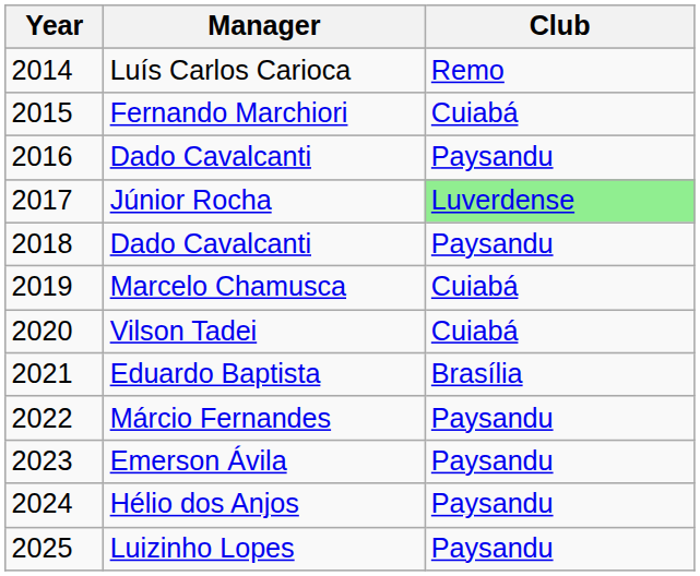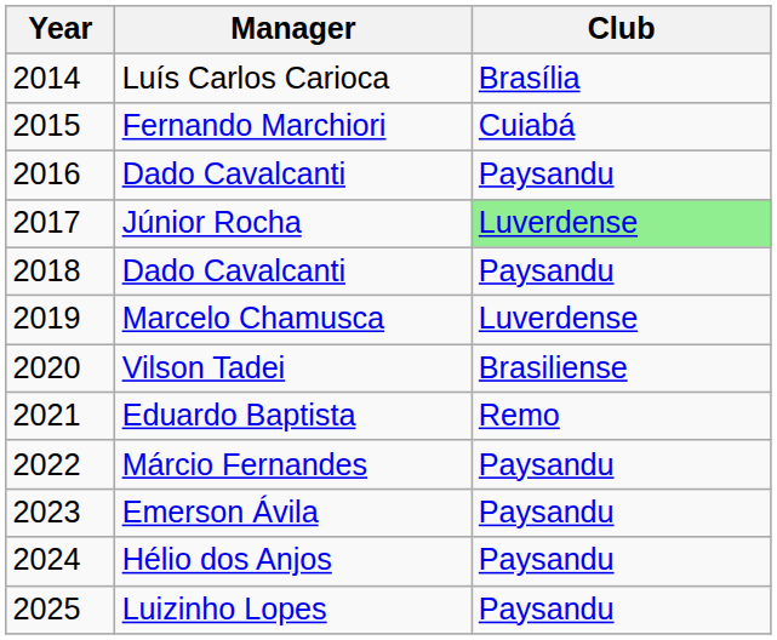 <table class="wikitable" margin-left:1em;">
 <tr>
 <th style="width:50px">Year</th>
 <th style="width:180px">Manager</th>
 <th style="width:150px">Club</th>
 </tr>
 <tr>
 <td>2014</td>
 <td>Luís Carlos Carioca</td>
-<td><a href='#'>Remo</a></td>
+<td><a href='#'>Brasília</a></td>
 </tr>
 <tr>
 <td>2015</td>
 <td><a href='#'>Fernando Marchiori</a></td>
 <td><a href='#'>Cuiabá</a></td>
 </tr>
 <tr>
 <td>2016</td>
 <td><a href='#'>Dado Cavalcanti</a></td>
 <td><a href='#'>Paysandu</a></td>
 </tr>
 <tr>
 <td>2017</td>
 <td><a href='#'>Júnior Rocha</a></td>
 <td style="background: lightgreen;"><a href='#'>Luverdense</a></td>
 </tr>
 <tr>
 <td>2018</td>
 <td><a href='#'>Dado Cavalcanti</a></td>
 <td><a href='#'>Paysandu</a></td>
 </tr>
 <tr>
 <td>2019</td>
 <td><a href='#'>Marcelo Chamusca</a></td>
-<td><a href='#'>Cuiabá</a></td>
+<td><a href='#'>Luverdense</a></td>
 </tr>
 <tr>
 <td>2020</td>
 <td><a href='#'>Vilson Tadei</a></td>
-<td><a href='#'>Cuiabá</a></td>
+<td><a href='#'>Brasiliense</a></td>
 </tr>
 <tr>
 <td>2021</td>
 <td><a href='#'>Eduardo Baptista</a></td>
-<td><a href='#'>Brasília</a></td>
+<td><a href='#'>Remo</a></td>
 </tr>
 <tr>
 <td>2022</td>
 <td><a href='#'>Márcio Fernandes</a></td>
 <td><a href='#'>Paysandu</a></td>
 </tr>
 <tr>
 <td>2023</td>
 <td><a href='#'>Emerson Ávila</a></td>
 <td><a href='#'>Paysandu</a></td>
 </tr>
 <tr>
 <td>2024</td>
 <td><a href='#'>Hélio dos Anjos</a></td>
 <td><a href='#'>Paysandu</a></td>
 </tr>
 <tr>
 <td>2025</td>
 <td><a href='#'>Luizinho Lopes</a></td>
 <td><a href='#'>Paysandu</a></td>
 </tr>
 </table>
